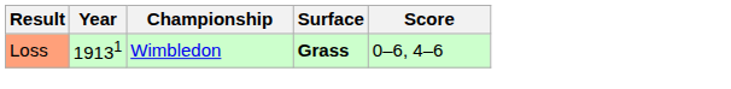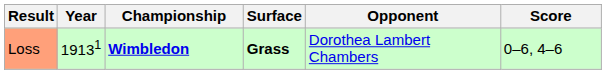 <table class="sortable wikitable">
 <tr>
 <th style="width:40px">Result</th>
 <th style="width:40px">Year</th>
 <th style="width:140px">Championship</th>
 <th style="width:50px">Surface</th>
+<th style="width:200px">Opponent</th>
 <th style="width:100px"  class="unsortable">Score</th>
 </tr>
 <tr style="background:#ccffcc">
 <td style="background:#FFA07A">Loss</td>
 <td>1913<sup>1</sup></td>
-<td><a href='#'>Wimbledon</a></td>
+<td><strong><a href='#'>Wimbledon</a></strong></td>
 <td><strong>Grass</strong></td>
+<td> <a href='#'>Dorothea Lambert Chambers</a></td>
 <td>0–6, 4–6</td>
 </tr>
 </table>
